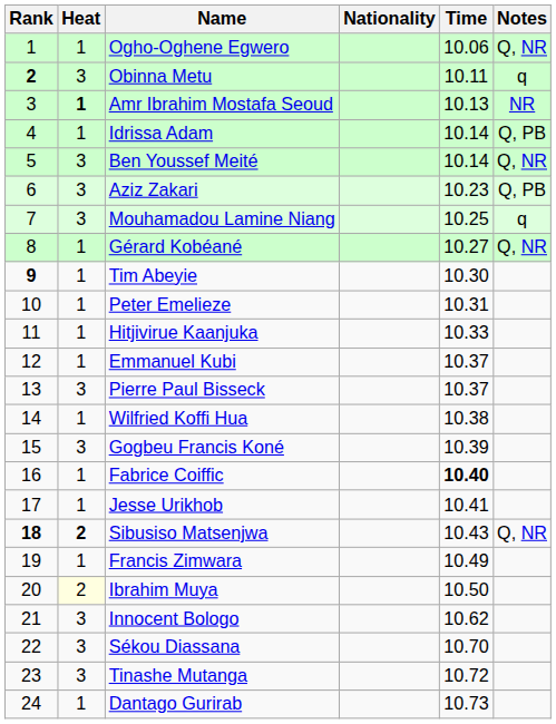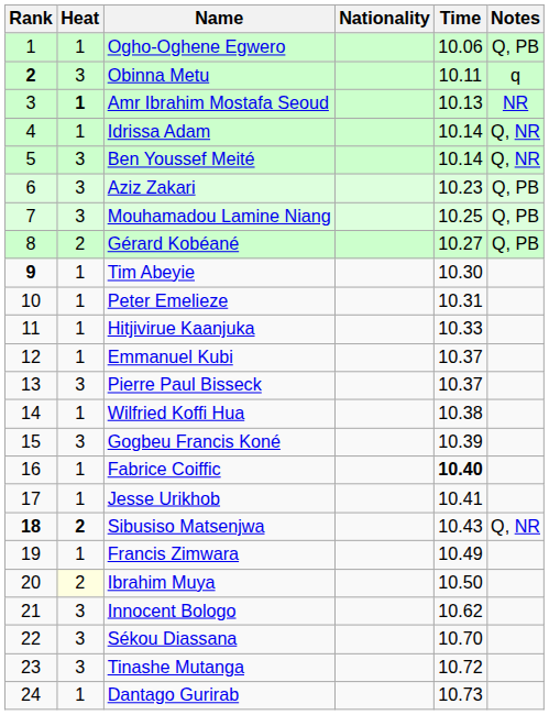 <table class="wikitable sortable" style="text-align:center">
 <tr>
 <th>Rank</th>
 <th>Heat</th>
 <th>Name</th>
 <th>Nationality</th>
 <th>Time</th>
 <th>Notes</th>
 </tr>
 <tr bgcolor=ccffcc>
 <td>1</td>
 <td>1</td>
 <td align=left><a href='#'>Ogho-Oghene Egwero</a></td>
 <td align=left></td>
 <td>10.06</td>
-<td>Q, <a href='#'>NR</a></td>
+<td>Q, PB</td>
 </tr>
 <tr bgcolor=ccffcc>
 <td><strong>2</strong></td>
 <td>3</td>
 <td align=left><a href='#'>Obinna Metu</a></td>
 <td align=left></td>
 <td>10.11</td>
 <td>q</td>
 </tr>
 <tr bgcolor=ccffcc>
 <td>3</td>
 <td><strong>1</strong></td>
 <td align=left><a href='#'>Amr Ibrahim Mostafa Seoud</a></td>
 <td align=left></td>
 <td>10.13</td>
 <td><a href='#'>NR</a></td>
 </tr>
 <tr bgcolor=ccffcc>
 <td>4</td>
 <td>1</td>
 <td align=left><a href='#'>Idrissa Adam</a></td>
 <td align=left></td>
 <td>10.14</td>
-<td>Q, PB</td>
+<td>Q, <a href='#'>NR</a></td>
 </tr>
 <tr bgcolor=ccffcc>
 <td>5</td>
 <td>3</td>
 <td align=left><a href='#'>Ben Youssef Meité</a></td>
 <td align=left></td>
 <td>10.14</td>
 <td>Q, <a href='#'>NR</a></td>
 </tr>
 <tr bgcolor=ddffdd>
 <td>6</td>
 <td>3</td>
 <td align=left><a href='#'>Aziz Zakari</a></td>
 <td align=left></td>
 <td>10.23</td>
 <td>Q, PB</td>
 </tr>
 <tr bgcolor=ddffdd>
 <td>7</td>
 <td>3</td>
 <td align=left><a href='#'>Mouhamadou Lamine Niang</a></td>
 <td align=left></td>
 <td>10.25</td>
-<td>q</td>
+<td>Q, PB</td>
 </tr>
 <tr bgcolor=ccffcc>
 <td>8</td>
-<td>1</td>
+<td>2</td>
 <td align=left><a href='#'>Gérard Kobéané</a></td>
 <td align=left></td>
 <td>10.27</td>
-<td>Q, <a href='#'>NR</a></td>
+<td>Q, PB</td>
 </tr>
 <tr>
 <td><strong>9</strong></td>
 <td>1</td>
 <td align=left><a href='#'>Tim Abeyie</a></td>
 <td align=left></td>
 <td>10.30</td>
 <td></td>
 </tr>
 <tr>
 <td>10</td>
 <td>1</td>
 <td align=left><a href='#'>Peter Emelieze</a></td>
 <td align=left></td>
 <td>10.31</td>
 <td></td>
 </tr>
 <tr>
 <td>11</td>
 <td>1</td>
 <td align=left><a href='#'>Hitjivirue Kaanjuka</a></td>
 <td align=left></td>
 <td>10.33</td>
 <td></td>
 </tr>
 <tr>
 <td>12</td>
 <td>1</td>
 <td align=left><a href='#'>Emmanuel Kubi</a></td>
 <td align=left></td>
 <td>10.37</td>
 <td></td>
 </tr>
 <tr>
 <td>13</td>
 <td>3</td>
 <td align=left><a href='#'>Pierre Paul Bisseck</a></td>
 <td align=left></td>
 <td>10.37</td>
 <td></td>
 </tr>
 <tr>
 <td>14</td>
 <td>1</td>
 <td align=left><a href='#'>Wilfried Koffi Hua</a></td>
 <td align=left></td>
 <td>10.38</td>
 <td></td>
 </tr>
 <tr>
 <td>15</td>
 <td>3</td>
 <td align=left><a href='#'>Gogbeu Francis Koné</a></td>
 <td align=left></td>
 <td>10.39</td>
 <td></td>
 </tr>
 <tr>
 <td>16</td>
 <td>1</td>
 <td align=left><a href='#'>Fabrice Coiffic</a></td>
 <td align=left></td>
 <td><strong>10.40</strong></td>
 <td></td>
 </tr>
 <tr>
 <td>17</td>
 <td>1</td>
 <td align=left><a href='#'>Jesse Urikhob</a></td>
 <td align=left></td>
 <td>10.41</td>
 <td></td>
 </tr>
 <tr>
 <td><strong>18</strong></td>
 <td><strong>2</strong></td>
 <td align=left><a href='#'>Sibusiso Matsenjwa</a></td>
 <td align=left></td>
 <td>10.43</td>
 <td>Q, <a href='#'>NR</a></td>
 </tr>
 <tr>
 <td>19</td>
 <td>1</td>
 <td align=left><a href='#'>Francis Zimwara</a></td>
 <td align=left></td>
 <td>10.49</td>
 <td></td>
 </tr>
 <tr>
 <td>20</td>
 <td style="background: lightyellow;">2</td>
 <td align=left><a href='#'>Ibrahim Muya</a></td>
 <td align=left></td>
 <td>10.50</td>
 <td></td>
 </tr>
 <tr>
 <td>21</td>
 <td>3</td>
 <td align=left><a href='#'>Innocent Bologo</a></td>
 <td align=left></td>
 <td>10.62</td>
 <td></td>
 </tr>
 <tr>
 <td>22</td>
 <td>3</td>
 <td align=left><a href='#'>Sékou Diassana</a></td>
 <td align=left></td>
 <td>10.70</td>
 <td></td>
 </tr>
 <tr>
 <td>23</td>
 <td>3</td>
 <td align=left><a href='#'>Tinashe Mutanga</a></td>
 <td align=left></td>
 <td>10.72</td>
 <td></td>
 </tr>
 <tr>
 <td>24</td>
 <td>1</td>
 <td align=left><a href='#'>Dantago Gurirab</a></td>
 <td align=left></td>
 <td>10.73</td>
 <td></td>
 </tr>
 </table>
